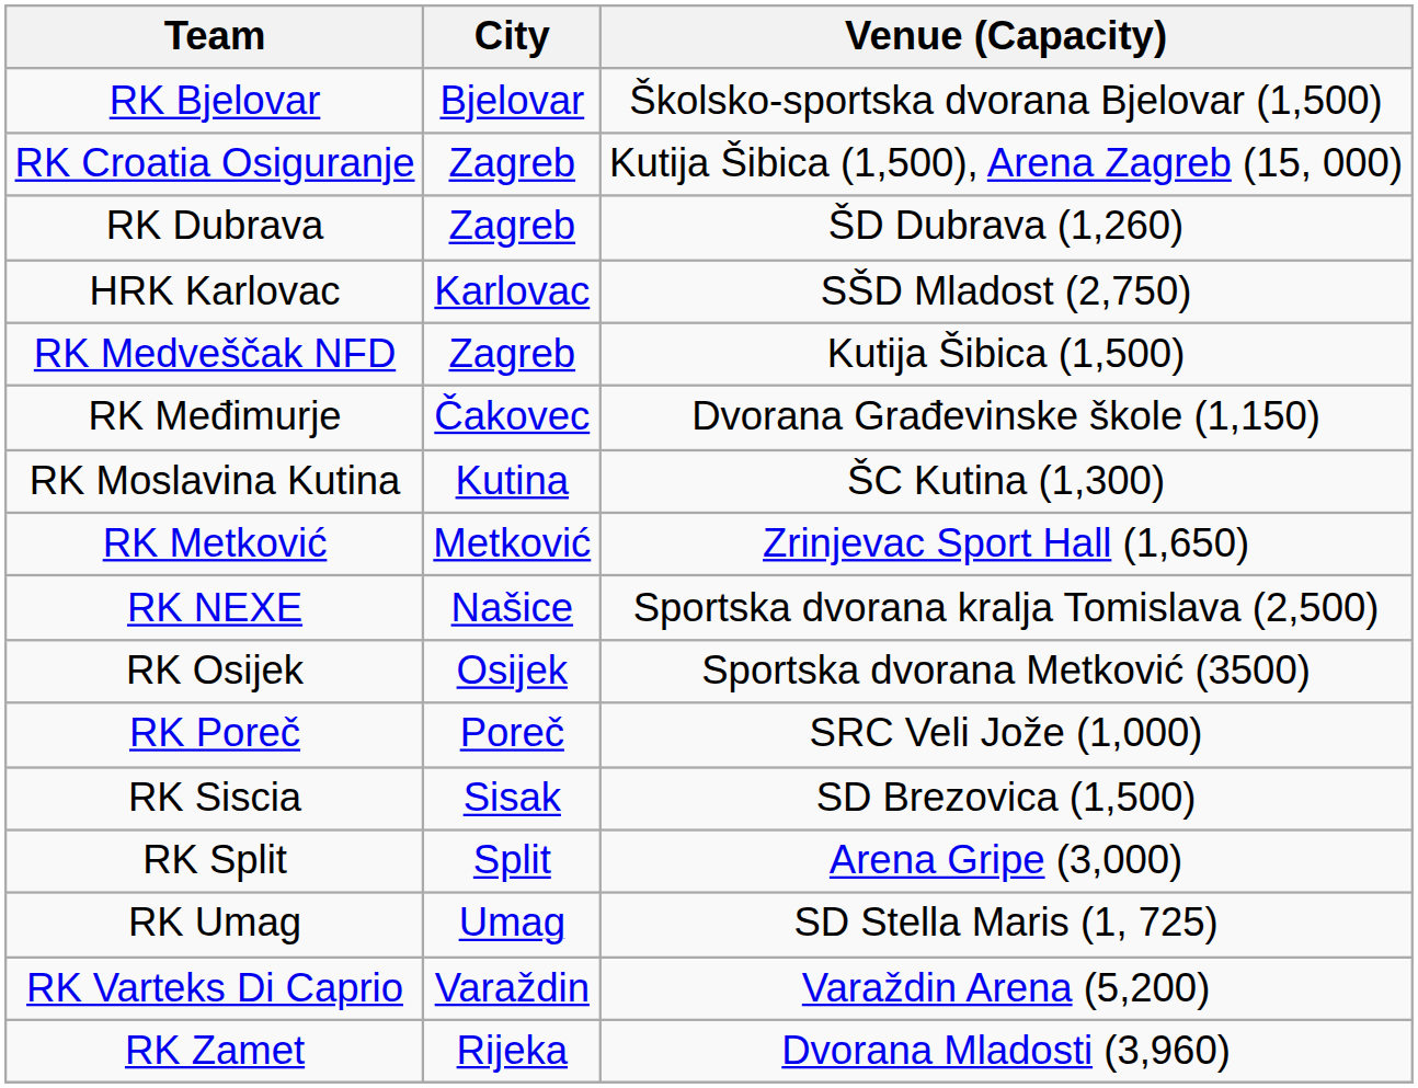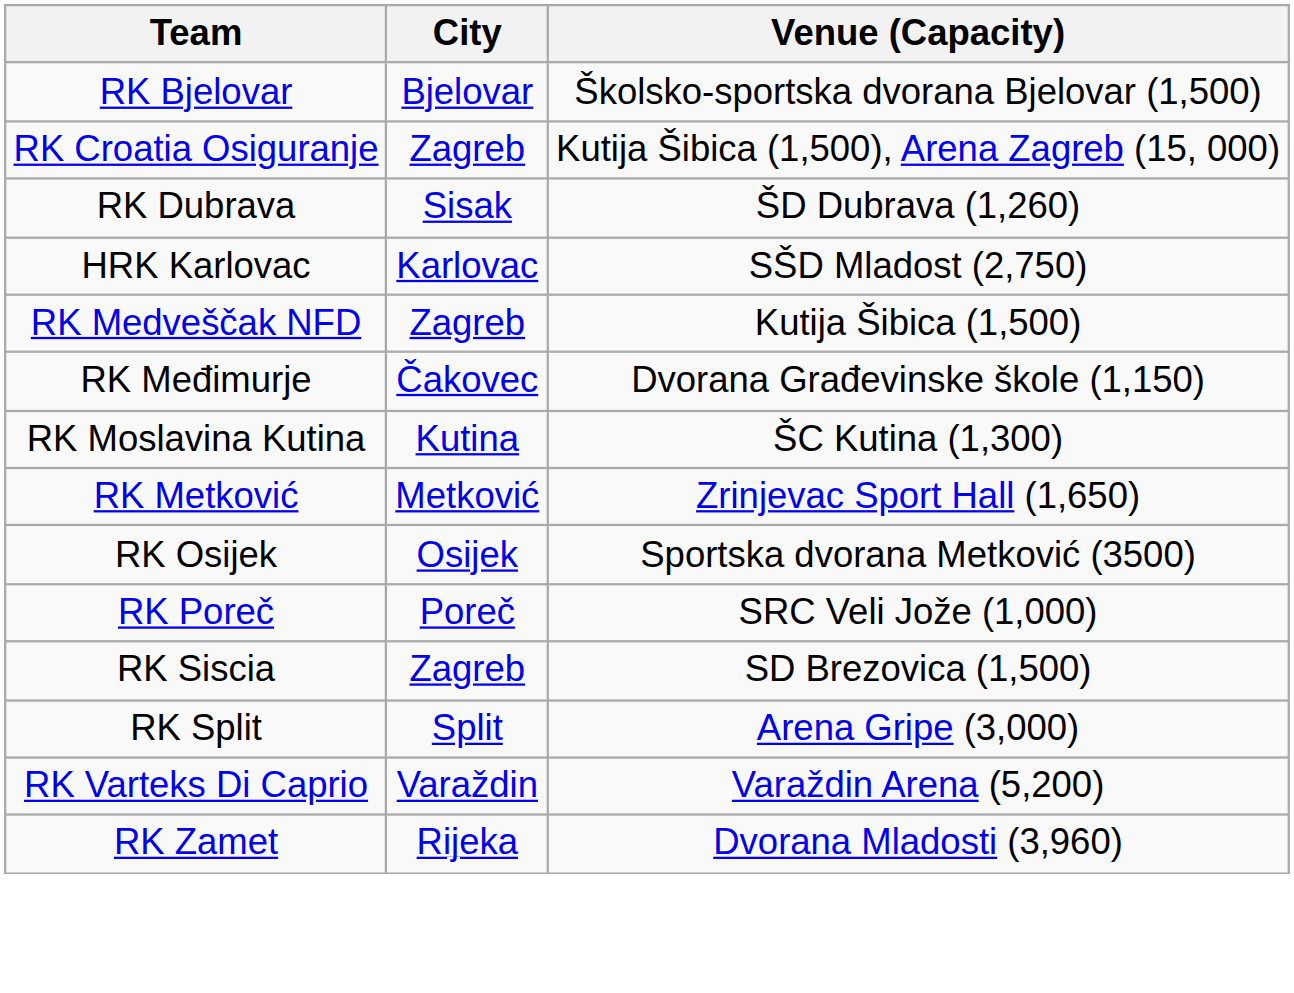 <table class="wikitable sortable" style="text-align: center;">
 <tr>
 <th rowspan=1>Team</th>
 <th rowspan=1>City</th>
 <th rowspan=1>Venue (Capacity)</th>
 </tr>
 <tr>
 <td><a href='#'>RK Bjelovar</a></td>
 <td><a href='#'>Bjelovar</a></td>
 <td>Školsko-sportska dvorana Bjelovar (1,500)</td>
 </tr>
 <tr>
 <td><a href='#'>RK Croatia Osiguranje</a></td>
 <td><a href='#'>Zagreb</a></td>
 <td>Kutija Šibica (1,500), <a href='#'>Arena Zagreb</a> (15, 000)</td>
 </tr>
 <tr>
 <td>RK Dubrava</td>
-<td><a href='#'>Zagreb</a></td>
+<td><a href='#'>Sisak</a></td>
 <td>ŠD Dubrava (1,260)</td>
 </tr>
 <tr>
 <td>HRK Karlovac</td>
 <td><a href='#'>Karlovac</a></td>
 <td>SŠD Mladost (2,750)</td>
 </tr>
 <tr>
 <td><a href='#'>RK Medveščak NFD</a></td>
 <td><a href='#'>Zagreb</a></td>
 <td>Kutija Šibica (1,500)</td>
 </tr>
 <tr>
 <td>RK Međimurje</td>
 <td><a href='#'>Čakovec</a></td>
 <td>Dvorana Građevinske škole (1,150)</td>
 </tr>
 <tr>
 <td>RK Moslavina Kutina</td>
 <td><a href='#'>Kutina</a></td>
 <td>ŠC Kutina (1,300)</td>
 </tr>
 <tr>
 <td><a href='#'>RK Metković</a></td>
 <td><a href='#'>Metković</a></td>
 <td><a href='#'>Zrinjevac Sport Hall</a> (1,650)</td>
 </tr>
 <tr>
-<td><a href='#'>RK NEXE</a></td>
-<td><a href='#'>Našice</a></td>
-<td>Sportska dvorana kralja Tomislava (2,500)</td>
-</tr>
-<tr>
 <td>RK Osijek</td>
 <td><a href='#'>Osijek</a></td>
 <td>Sportska dvorana Metković (3500)</td>
 </tr>
 <tr>
 <td><a href='#'>RK Poreč</a></td>
 <td><a href='#'>Poreč</a></td>
 <td>SRC Veli Jože (1,000)</td>
 </tr>
 <tr>
 <td>RK Siscia</td>
-<td><a href='#'>Sisak</a></td>
+<td><a href='#'>Zagreb</a></td>
 <td>SD Brezovica (1,500)</td>
 </tr>
 <tr>
 <td>RK Split</td>
 <td><a href='#'>Split</a></td>
 <td><a href='#'>Arena Gripe</a> (3,000)</td>
-</tr>
-<tr>
-<td>RK Umag</td>
-<td><a href='#'>Umag</a></td>
-<td>SD Stella Maris (1, 725)</td>
 </tr>
 <tr>
 <td><a href='#'>RK Varteks Di Caprio</a></td>
 <td><a href='#'>Varaždin</a></td>
 <td><a href='#'>Varaždin Arena</a> (5,200)</td>
 </tr>
 <tr>
 <td><a href='#'>RK Zamet</a></td>
 <td><a href='#'>Rijeka</a></td>
 <td><a href='#'>Dvorana Mladosti</a> (3,960)</td>
 </tr>
 <tr>
 </tr>
 </table>
